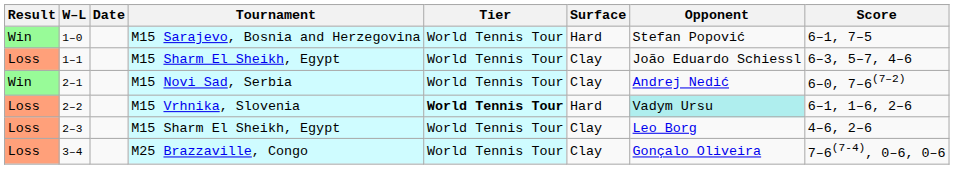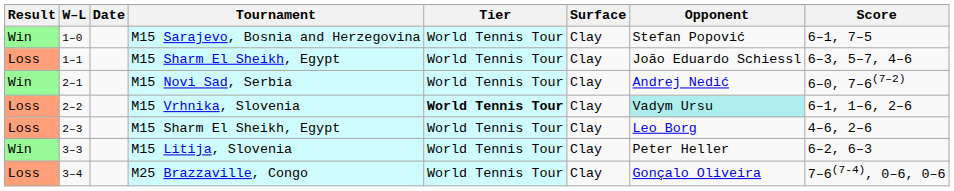 <table class="sortable wikitable">
 <tr>
 <th>Result</th>
 <th class="unsortable">W–L</th>
 <th>Date</th>
 <th>Tournament</th>
 <th>Tier</th>
 <th>Surface</th>
 <th>Opponent</th>
 <th class="unsortable">Score</th>
 </tr>
 <tr>
 <td bgcolor=98FB98>Win</td>
 <td><small>1–0</small></td>
 <td></td>
 <td style="background:#cffcff;">M15 <a href='#'>Sarajevo</a>, Bosnia and Herzegovina</td>
 <td style="background:#cffcff;">World Tennis Tour</td>
-<td>Hard</td>
+<td>Clay</td>
 <td> Stefan Popović</td>
 <td>6–1, 7–5</td>
 </tr>
 <tr>
 <td bgcolor=FFA07A>Loss</td>
 <td><small>1–1</small></td>
 <td></td>
 <td style="background:#cffcff;">M15 <a href='#'>Sharm El Sheikh</a>, Egypt</td>
 <td style="background:#cffcff;">World Tennis Tour</td>
 <td>Clay</td>
 <td> João Eduardo Schiessl</td>
 <td>6–3, 5–7, 4–6</td>
 </tr>
 <tr>
 <td bgcolor=98FB98>Win</td>
 <td><small>2–1</small></td>
 <td></td>
 <td style="background:#cffcff;">M15 <a href='#'>Novi Sad</a>, Serbia</td>
 <td style="background:#cffcff;">World Tennis Tour</td>
 <td>Clay</td>
 <td> <a href='#'>Andrej Nedić</a></td>
 <td>6–0, 7–6<sup>(7–2)</sup></td>
 </tr>
 <tr>
 <td bgcolor=FFA07A>Loss</td>
 <td><small>2–2</small></td>
 <td></td>
 <td style="background:#cffcff;">M15 <a href='#'>Vrhnika</a>, Slovenia</td>
 <td style="background:#cffcff;"><strong>World Tennis Tour</strong></td>
-<td>Hard</td>
+<td>Clay</td>
 <td style="background: paleturquoise;"> Vadym Ursu</td>
 <td>6–1, 1–6, 2–6</td>
 </tr>
 <tr>
 <td bgcolor=FFA07A>Loss</td>
 <td><small>2–3</small></td>
 <td></td>
 <td style="background:#cffcff;">M15 Sharm El Sheikh, Egypt</td>
 <td style="background:#cffcff;">World Tennis Tour</td>
 <td>Clay</td>
 <td> <a href='#'>Leo Borg</a></td>
 <td>4–6, 2–6</td>
 </tr>
 <tr>
+<td bgcolor=98FB98>Win</td>
+<td><small>3–3</small></td>
+<td></td>
+<td style="background:#cffcff;">M15 <a href='#'>Litija</a>, Slovenia</td>
+<td style="background:#cffcff;">World Tennis Tour</td>
+<td>Clay</td>
+<td> Peter Heller</td>
+<td>6–2, 6–3</td>
+</tr>
+<tr>
 <td bgcolor=FFA07A>Loss</td>
 <td><small>3–4</small></td>
 <td></td>
 <td style="background:#cffcff;">M25 <a href='#'>Brazzaville</a>, Congo</td>
 <td style="background:#cffcff;">World Tennis Tour</td>
 <td>Clay</td>
 <td> <a href='#'>Gonçalo Oliveira</a></td>
 <td>7–6<sup>(7-4)</sup>, 0–6, 0–6</td>
 </tr>
 </table>
